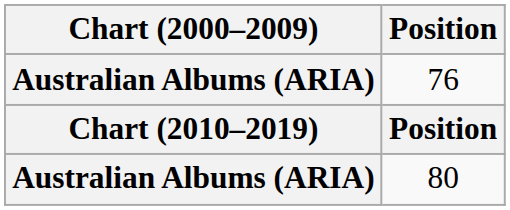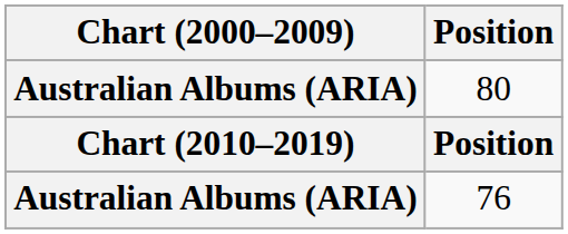 <table class="wikitable plainrowheaders" style="text-align:center">
 <tr>
 <th>Chart (2000–2009)</th>
 <th>Position</th>
 </tr>
 <tr>
 <th scope="row">Australian Albums (ARIA)</th>
-<td>76</td>
+<td>80</td>
 </tr>
 <tr>
 <th>Chart (2010–2019)</th>
 <th>Position</th>
 </tr>
 <tr>
 <th scope="row">Australian Albums (ARIA)</th>
-<td>80</td>
+<td>76</td>
 </tr>
 </table>
